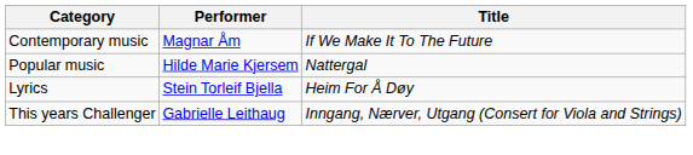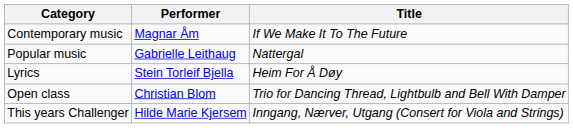 <table class="wikitable">
 <tr>
 <th>Category</th>
 <th>Performer</th>
 <th>Title</th>
 </tr>
 <tr -->
 <td>Contemporary music</td>
 <td><a href='#'>Magnar Åm</a></td>
 <td><em>If We Make It To The Future</em></td>
 </tr>
 <tr -->
 <td>Popular music</td>
-<td><a href='#'>Hilde Marie Kjersem</a></td>
+<td><a href='#'>Gabrielle Leithaug</a></td>
 <td><em>Nattergal</em></td>
 </tr>
 <tr -->
 <td>Lyrics</td>
 <td><a href='#'>Stein Torleif Bjella</a></td>
 <td><em>Heim For Å Døy</em></td>
 </tr>
 <tr -->
+<td>Open class</td>
+<td><a href='#'>Christian Blom</a></td>
+<td><em>Trio for Dancing Thread, Lightbulb and Bell With Damper</em></td>
+</tr>
+<tr -->
 <td>This years Challenger</td>
-<td><a href='#'>Gabrielle Leithaug</a></td>
+<td><a href='#'>Hilde Marie Kjersem</a></td>
 <td><em>Inngang, Nærver, Utgang (Consert for Viola and Strings)</em></td>
 </tr>
 </table>
